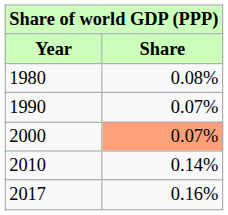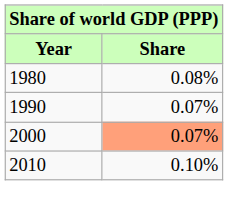 <table class="wikitable" style="float: right; margin-left: 10px">
 <tr>
 <th style="text-align:center; background:#cfb;" colspan="2">Share of world GDP (PPP)</th>
 </tr>
 <tr>
 <th style="background:#cfb;">Year</th>
 <th style="background:#cfb;">Share</th>
 </tr>
 <tr>
 <td style="text-align:left;">1980</td>
 <td style="text-align:right;">0.08%</td>
 </tr>
 <tr>
 <td style="text-align:left;">1990</td>
 <td style="text-align:right;">0.07%</td>
 </tr>
 <tr>
 <td>2000</td>
 <td style="background: lightsalmon; text-align:right;">0.07%</td>
 </tr>
 <tr>
 <td>2010</td>
-<td style="text-align:right;">0.14%</td>
-</tr>
-<tr>
-<td style="text-align:left;">2017</td>
-<td style="text-align:right;">0.16%</td>
+<td style="text-align:right;">0.10%</td>
 </tr>
 </table>
